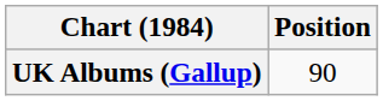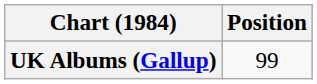 <table class="wikitable plainrowheaders" style="text-align:center">
 <tr>
 <th scope="col">Chart (1984)</th>
 <th scope="col">Position</th>
 </tr>
 <tr>
 <th scope="row">UK Albums (<a href='#'>Gallup</a>)</th>
-<td>90</td>
+<td>99</td>
 </tr>
 </table>
